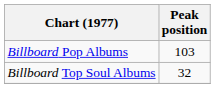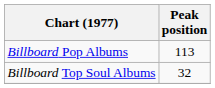 <table class="wikitable">
 <tr>
 <th>Chart (1977)</th>
 <th>Peak<br>position</th>
 </tr>
 <tr>
 <td><a href='#'><em>Billboard</em> Pop Albums</a></td>
-<td align=center>103</td>
+<td align=center>113</td>
 </tr>
 <tr>
 <td><em>Billboard</em> <a href='#'>Top Soul Albums</a></td>
 <td align=center>32</td>
 </tr>
 <tr>
 </tr>
 </table>
